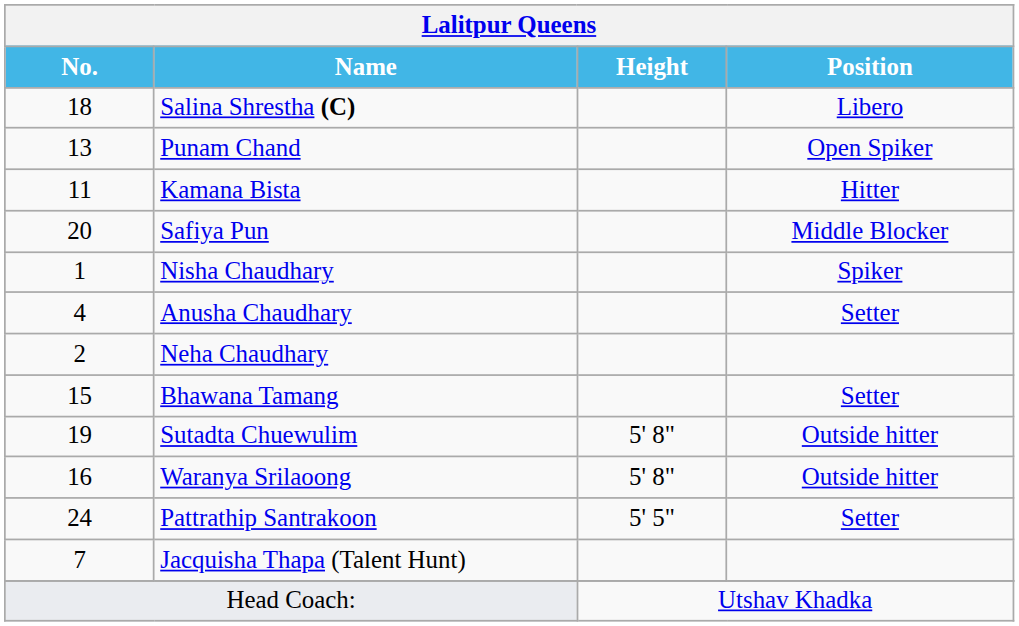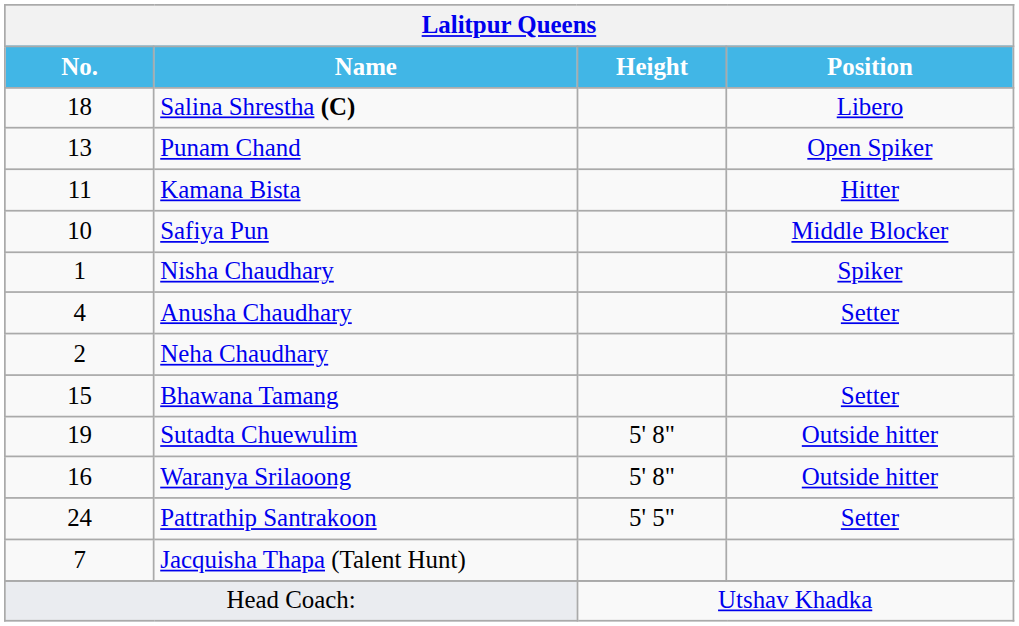 <table class="wikitable collapsible collapsed" style="font-size:90%; text-align:center">
 <tr>
 <th colspan=5 style="width:40em"><a href='#'>Lalitpur Queens</a></th>
 </tr>
 <tr>
 <th style="width:5em; color:#FFFFFF; background-color:#41B6E6">No.</th>
 <th style="width:15em; color:#FFFFFF; background-color:#41B6E6">Name</th>
 <th style="width:5em; color:#FFFFFF; background-color:#41B6E6">Height</th>
 <th style="width:10em; color:#FFFFFF; background-color:#41B6E6">Position</th>
 </tr>
 <tr>
 <td>18</td>
 <td align=left> <a href='#'>Salina Shrestha</a> <strong>(C)</strong></td>
 <td></td>
 <td><a href='#'>Libero</a></td>
 </tr>
 <tr>
 <td>13</td>
 <td align=left> <a href='#'>Punam Chand</a></td>
 <td></td>
 <td><a href='#'>Open Spiker</a></td>
 </tr>
 <tr>
 <td>11</td>
 <td align=left> <a href='#'>Kamana Bista</a></td>
 <td></td>
 <td><a href='#'>Hitter</a></td>
 </tr>
 <tr>
-<td>20</td>
+<td>10</td>
 <td align=left> <a href='#'>Safiya Pun</a></td>
 <td></td>
 <td><a href='#'>Middle Blocker</a></td>
 </tr>
 <tr>
 <td>1</td>
 <td align=left> <a href='#'>Nisha Chaudhary</a></td>
 <td></td>
 <td><a href='#'>Spiker</a></td>
 </tr>
 <tr>
 <td>4</td>
 <td align="left"> <a href='#'>Anusha Chaudhary</a></td>
 <td></td>
 <td><a href='#'>Setter</a></td>
 </tr>
 <tr>
 <td>2</td>
 <td align="left"> <a href='#'>Neha Chaudhary</a></td>
 <td></td>
 <td><a href='#'></a></td>
 </tr>
 <tr>
 <td>15</td>
 <td align="left"> <a href='#'>Bhawana Tamang</a></td>
 <td></td>
 <td><a href='#'>Setter</a></td>
 </tr>
 <tr>
 <td>19</td>
 <td align=left> <a href='#'>Sutadta Chuewulim</a></td>
 <td>5' 8"</td>
 <td><a href='#'>Outside hitter</a></td>
 </tr>
 <tr>
 <td>16</td>
 <td align=left> <a href='#'>Waranya Srilaoong</a></td>
 <td>5' 8"</td>
 <td><a href='#'>Outside hitter</a></td>
 </tr>
 <tr>
 <td>24</td>
 <td align=left> <a href='#'>Pattrathip Santrakoon</a></td>
 <td>5' 5"</td>
 <td><a href='#'>Setter</a></td>
 </tr>
 <tr>
 <td>7</td>
 <td align="left"> <a href='#'>Jacquisha Thapa</a> (Talent Hunt)</td>
 <td></td>
 <td></td>
 </tr>
 <tr>
 </tr>
 <tr class="sortbottom">
 <td colspan=2 style="background:#EAECF0">Head Coach:</td>
 <td colspan=2> <a href='#'>Utshav Khadka</a></td>
 </tr>
 </table>
